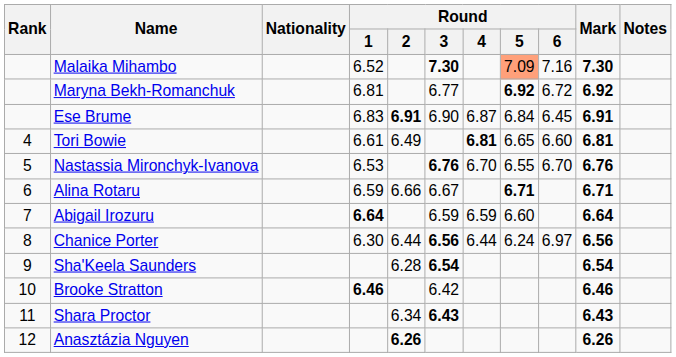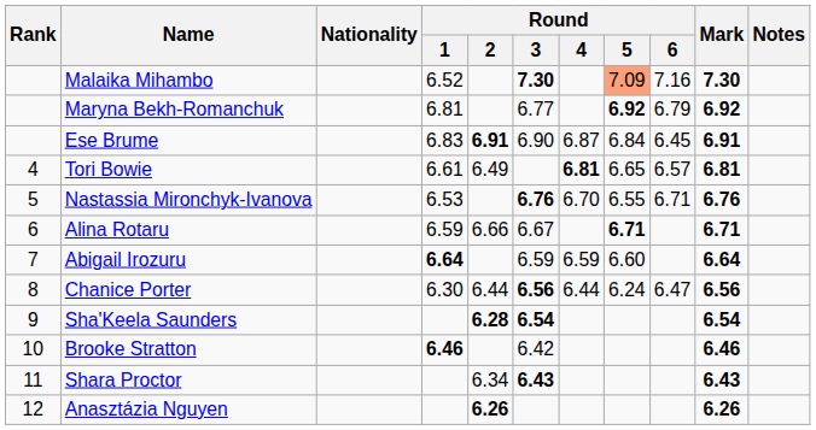 <table class="wikitable sortable" style="text-align:center">
 <tr>
 <th rowspan=2>Rank</th>
 <th rowspan=2>Name</th>
 <th rowspan=2>Nationality</th>
 <th colspan=6>Round</th>
 <th rowspan=2>Mark</th>
 <th rowspan=2>Notes</th>
 </tr>
 <tr>
 <th>1</th>
 <th>2</th>
 <th>3</th>
 <th>4</th>
 <th>5</th>
 <th>6</th>
 </tr>
 <tr>
 <td></td>
 <td align=left><a href='#'>Malaika Mihambo</a></td>
 <td align=left></td>
 <td>6.52</td>
 <td></td>
 <td><strong>7.30</strong></td>
 <td></td>
 <td style="background: lightsalmon;">7.09</td>
 <td>7.16</td>
 <td><strong>7.30</strong></td>
 <td></td>
 </tr>
 <tr>
 <td></td>
 <td align=left><a href='#'>Maryna Bekh-Romanchuk</a></td>
 <td align=left></td>
 <td>6.81</td>
 <td></td>
 <td>6.77</td>
 <td></td>
 <td><strong>6.92</strong></td>
-<td>6.72</td>
+<td>6.79</td>
 <td><strong>6.92</strong></td>
 <td></td>
 </tr>
 <tr>
 <td></td>
 <td align=left><a href='#'>Ese Brume</a></td>
 <td align=left></td>
 <td>6.83</td>
 <td><strong>6.91</strong></td>
 <td>6.90</td>
 <td>6.87</td>
 <td>6.84</td>
 <td>6.45</td>
 <td><strong>6.91</strong></td>
 <td></td>
 </tr>
 <tr>
 <td>4</td>
 <td align=left><a href='#'>Tori Bowie</a></td>
 <td align=left></td>
 <td>6.61</td>
 <td>6.49</td>
 <td></td>
 <td><strong>6.81</strong></td>
 <td>6.65</td>
-<td>6.60</td>
+<td>6.57</td>
 <td><strong>6.81</strong></td>
 <td></td>
 </tr>
 <tr>
 <td>5</td>
 <td align=left><a href='#'>Nastassia Mironchyk-Ivanova</a></td>
 <td align=left></td>
 <td>6.53</td>
 <td></td>
 <td><strong>6.76</strong></td>
 <td>6.70</td>
 <td>6.55</td>
-<td>6.70</td>
+<td>6.71</td>
 <td><strong>6.76</strong></td>
 <td></td>
 </tr>
 <tr>
 <td>6</td>
 <td align=left><a href='#'>Alina Rotaru</a></td>
 <td align=left></td>
 <td>6.59</td>
 <td>6.66</td>
 <td>6.67</td>
 <td></td>
 <td><strong>6.71</strong></td>
 <td></td>
 <td><strong>6.71</strong></td>
 <td></td>
 </tr>
 <tr>
 <td>7</td>
 <td align=left><a href='#'>Abigail Irozuru</a></td>
 <td align=left></td>
 <td><strong>6.64</strong></td>
 <td></td>
 <td>6.59</td>
 <td>6.59</td>
 <td>6.60</td>
 <td></td>
 <td><strong>6.64</strong></td>
 <td></td>
 </tr>
 <tr>
 <td>8</td>
 <td align=left><a href='#'>Chanice Porter</a></td>
 <td align=left></td>
 <td>6.30</td>
 <td>6.44</td>
 <td><strong>6.56</strong></td>
 <td>6.44</td>
 <td>6.24</td>
-<td>6.97</td>
+<td>6.47</td>
 <td><strong>6.56</strong></td>
 <td></td>
 </tr>
 <tr>
 <td>9</td>
 <td align=left><a href='#'>Sha'Keela Saunders</a></td>
 <td align=left></td>
 <td></td>
-<td>6.28</td>
+<td><strong>6.28</strong></td>
 <td><strong>6.54</strong></td>
 <td></td>
 <td></td>
 <td></td>
 <td><strong>6.54</strong></td>
 <td></td>
 </tr>
 <tr>
 <td>10</td>
 <td align=left><a href='#'>Brooke Stratton</a></td>
 <td align=left></td>
 <td><strong>6.46</strong></td>
 <td></td>
 <td>6.42</td>
 <td></td>
 <td></td>
 <td></td>
 <td><strong>6.46</strong></td>
 <td></td>
 </tr>
 <tr>
 <td>11</td>
 <td align=left><a href='#'>Shara Proctor</a></td>
 <td align=left></td>
 <td></td>
 <td>6.34</td>
 <td><strong>6.43</strong></td>
 <td></td>
 <td></td>
 <td></td>
 <td><strong>6.43</strong></td>
 <td></td>
 </tr>
 <tr>
 <td>12</td>
 <td align=left><a href='#'>Anasztázia Nguyen</a></td>
 <td align=left></td>
 <td></td>
 <td><strong>6.26</strong></td>
 <td></td>
 <td></td>
 <td></td>
 <td></td>
 <td><strong>6.26</strong></td>
 <td></td>
 </tr>
 </table>
